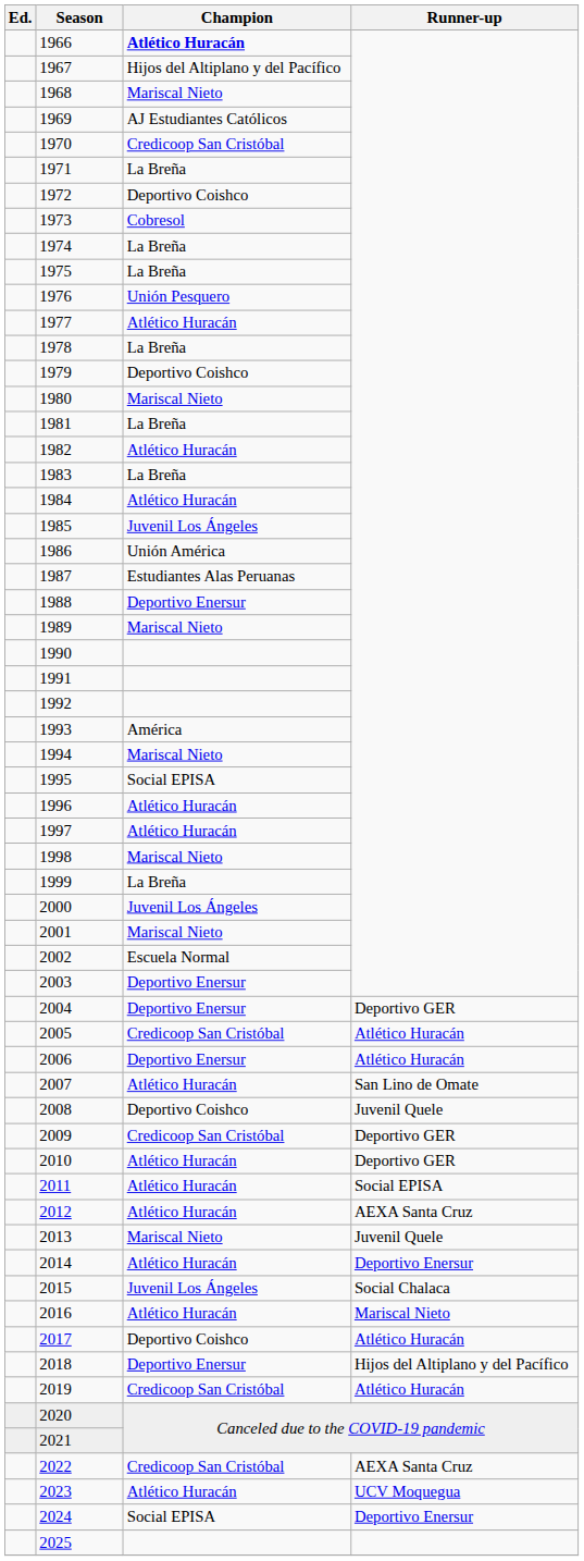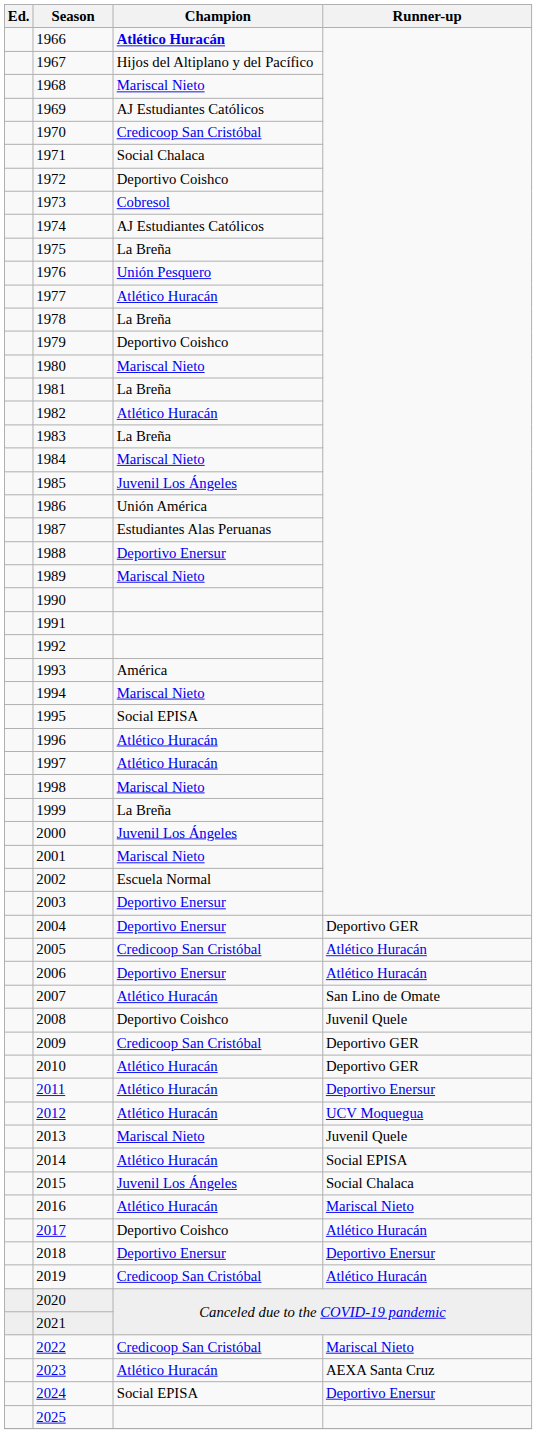 <table class="wikitable sortable">
 <tr>
 <th width=px>Ed.</th>
 <th width=80px>Season</th>
 <th width=220px>Champion</th>
 <th width=220px>Runner-up</th>
 </tr>
 <tr>
 <td></td>
 <td>1966</td>
 <td><strong><a href='#'>Atlético Huracán</a></strong></td>
 </tr>
 <tr>
 <td></td>
 <td>1967</td>
 <td>Hijos del Altiplano y del Pacífico</td>
 </tr>
 <tr>
 <td></td>
 <td>1968</td>
 <td><a href='#'>Mariscal Nieto</a></td>
 </tr>
 <tr>
 <td></td>
 <td>1969</td>
 <td>AJ Estudiantes Católicos</td>
 </tr>
 <tr>
 <td></td>
 <td>1970</td>
 <td><a href='#'>Credicoop San Cristóbal</a></td>
 </tr>
 <tr>
 <td></td>
 <td>1971</td>
-<td>La Breña</td>
+<td>Social Chalaca</td>
 </tr>
 <tr>
 <td></td>
 <td>1972</td>
 <td>Deportivo Coishco</td>
 </tr>
 <tr>
 <td></td>
 <td>1973</td>
 <td><a href='#'>Cobresol</a></td>
 </tr>
 <tr>
 <td></td>
 <td>1974</td>
-<td>La Breña</td>
+<td>AJ Estudiantes Católicos</td>
 </tr>
 <tr>
 <td></td>
 <td>1975</td>
 <td>La Breña</td>
 </tr>
 <tr>
 <td></td>
 <td>1976</td>
 <td><a href='#'>Unión Pesquero</a></td>
 </tr>
 <tr>
 <td></td>
 <td>1977</td>
 <td><a href='#'>Atlético Huracán</a></td>
 </tr>
 <tr>
 <td></td>
 <td>1978</td>
 <td>La Breña</td>
 </tr>
 <tr>
 <td></td>
 <td>1979</td>
 <td>Deportivo Coishco</td>
 </tr>
 <tr>
 <td></td>
 <td>1980</td>
 <td><a href='#'>Mariscal Nieto</a></td>
 </tr>
 <tr>
 <td></td>
 <td>1981</td>
 <td>La Breña</td>
 </tr>
 <tr>
 <td></td>
 <td>1982</td>
 <td><a href='#'>Atlético Huracán</a></td>
 </tr>
 <tr>
 <td></td>
 <td>1983</td>
 <td>La Breña</td>
 </tr>
 <tr>
 <td></td>
 <td>1984</td>
-<td><a href='#'>Atlético Huracán</a></td>
+<td><a href='#'>Mariscal Nieto</a></td>
 </tr>
 <tr>
 <td></td>
 <td>1985</td>
 <td><a href='#'>Juvenil Los Ángeles</a></td>
 </tr>
 <tr>
 <td></td>
 <td>1986</td>
 <td>Unión América</td>
 </tr>
 <tr>
 <td></td>
 <td>1987</td>
 <td>Estudiantes Alas Peruanas</td>
 </tr>
 <tr>
 <td></td>
 <td>1988</td>
 <td><a href='#'>Deportivo Enersur</a></td>
 </tr>
 <tr>
 <td></td>
 <td>1989</td>
 <td><a href='#'>Mariscal Nieto</a></td>
 </tr>
 <tr>
 <td></td>
 <td>1990</td>
 <td></td>
 </tr>
 <tr>
 <td></td>
 <td>1991</td>
 <td></td>
 </tr>
 <tr>
 <td></td>
 <td>1992</td>
 <td></td>
 </tr>
 <tr>
 <td></td>
 <td>1993</td>
 <td>América</td>
 </tr>
 <tr>
 <td></td>
 <td>1994</td>
 <td><a href='#'>Mariscal Nieto</a></td>
 </tr>
 <tr>
 <td></td>
 <td>1995</td>
 <td>Social EPISA</td>
 </tr>
 <tr>
 <td></td>
 <td>1996</td>
 <td><a href='#'>Atlético Huracán</a></td>
 </tr>
 <tr>
 <td></td>
 <td>1997</td>
 <td><a href='#'>Atlético Huracán</a></td>
 </tr>
 <tr>
 <td></td>
 <td>1998</td>
 <td><a href='#'>Mariscal Nieto</a></td>
 </tr>
 <tr>
 <td></td>
 <td>1999</td>
 <td>La Breña</td>
 </tr>
 <tr>
 <td></td>
 <td>2000</td>
 <td><a href='#'>Juvenil Los Ángeles</a></td>
 </tr>
 <tr>
 <td></td>
 <td>2001</td>
 <td><a href='#'>Mariscal Nieto</a></td>
 </tr>
 <tr>
 <td></td>
 <td>2002</td>
 <td>Escuela Normal</td>
 </tr>
 <tr>
 <td></td>
 <td>2003</td>
 <td><a href='#'>Deportivo Enersur</a></td>
 </tr>
 <tr>
 <td></td>
 <td>2004</td>
 <td><a href='#'>Deportivo Enersur</a></td>
 <td>Deportivo GER</td>
 </tr>
 <tr>
 <td></td>
 <td>2005</td>
 <td><a href='#'>Credicoop San Cristóbal</a></td>
 <td><a href='#'>Atlético Huracán</a></td>
 </tr>
 <tr>
 <td></td>
 <td>2006</td>
 <td><a href='#'>Deportivo Enersur</a></td>
 <td><a href='#'>Atlético Huracán</a></td>
 </tr>
 <tr>
 <td></td>
 <td>2007</td>
 <td><a href='#'>Atlético Huracán</a></td>
 <td>San Lino de Omate</td>
 </tr>
 <tr>
 <td></td>
 <td>2008</td>
 <td>Deportivo Coishco</td>
 <td>Juvenil Quele</td>
 </tr>
 <tr>
 <td></td>
 <td>2009</td>
 <td><a href='#'>Credicoop San Cristóbal</a></td>
 <td>Deportivo GER</td>
 </tr>
 <tr>
 <td></td>
 <td>2010</td>
 <td><a href='#'>Atlético Huracán</a></td>
 <td>Deportivo GER</td>
 </tr>
 <tr>
 <td></td>
 <td><a href='#'>2011</a></td>
 <td><a href='#'>Atlético Huracán</a></td>
-<td>Social EPISA</td>
+<td><a href='#'>Deportivo Enersur</a></td>
 </tr>
 <tr>
 <td></td>
 <td><a href='#'>2012</a></td>
 <td><a href='#'>Atlético Huracán</a></td>
-<td>AEXA Santa Cruz</td>
+<td><a href='#'>UCV Moquegua</a></td>
 </tr>
 <tr>
 <td></td>
 <td>2013</td>
 <td><a href='#'>Mariscal Nieto</a></td>
 <td>Juvenil Quele</td>
 </tr>
 <tr>
 <td></td>
 <td>2014</td>
 <td><a href='#'>Atlético Huracán</a></td>
-<td><a href='#'>Deportivo Enersur</a></td>
+<td>Social EPISA</td>
 </tr>
 <tr>
 <td></td>
 <td>2015</td>
 <td><a href='#'>Juvenil Los Ángeles</a></td>
 <td>Social Chalaca</td>
 </tr>
 <tr>
 <td></td>
 <td>2016</td>
 <td><a href='#'>Atlético Huracán</a></td>
 <td><a href='#'>Mariscal Nieto</a></td>
 </tr>
 <tr>
 <td></td>
 <td><a href='#'>2017</a></td>
 <td>Deportivo Coishco</td>
 <td><a href='#'>Atlético Huracán</a></td>
 </tr>
 <tr>
 <td></td>
 <td>2018</td>
 <td><a href='#'>Deportivo Enersur</a></td>
-<td>Hijos del Altiplano y del Pacífico</td>
+<td><a href='#'>Deportivo Enersur</a></td>
 </tr>
 <tr>
 <td></td>
 <td>2019</td>
 <td><a href='#'>Credicoop San Cristóbal</a></td>
 <td><a href='#'>Atlético Huracán</a></td>
 </tr>
 <tr bgcolor=#efefef>
 <td></td>
 <td>2020</td>
 <td rowspan=2 colspan="2" align=center><em>Canceled due to the <a href='#'>COVID-19 pandemic</a></em></td>
 </tr>
 <tr bgcolor=#efefef>
 <td></td>
 <td>2021</td>
 </tr>
 <tr>
 <td></td>
 <td><a href='#'>2022</a></td>
 <td><a href='#'>Credicoop San Cristóbal</a></td>
-<td>AEXA Santa Cruz</td>
+<td><a href='#'>Mariscal Nieto</a></td>
 </tr>
 <tr>
 <td></td>
 <td><a href='#'>2023</a></td>
 <td><a href='#'>Atlético Huracán</a></td>
-<td><a href='#'>UCV Moquegua</a></td>
+<td>AEXA Santa Cruz</td>
 </tr>
 <tr>
 <td></td>
 <td><a href='#'>2024</a></td>
 <td>Social EPISA</td>
 <td><a href='#'>Deportivo Enersur</a></td>
 </tr>
 <tr>
 <td></td>
 <td><a href='#'>2025</a></td>
 <td></td>
 <td></td>
 </tr>
 <tr>
 </tr>
 </table>
